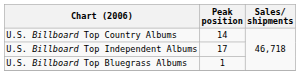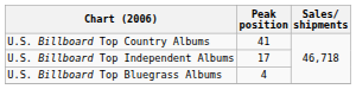 <table class="wikitable">
 <tr>
 <th align="center">Chart (2006)</th>
 <th align="center">Peak<br>position</th>
 <th align="center">Sales/<br>shipments</th>
 </tr>
 <tr>
 <td align="left">U.S. <em>Billboard</em> Top Country Albums</td>
-<td align="center">14</td>
+<td align="center">41</td>
 <td align="center" rowspan="3">46,718</td>
 </tr>
 <tr>
 <td align="left">U.S. <em>Billboard</em> Top Independent Albums</td>
 <td align="center">17</td>
 </tr>
 <tr>
 <td align="left">U.S. <em>Billboard</em> Top Bluegrass Albums</td>
-<td align="center">1</td>
+<td align="center">4</td>
 </tr>
 <tr>
 </tr>
 </table>
